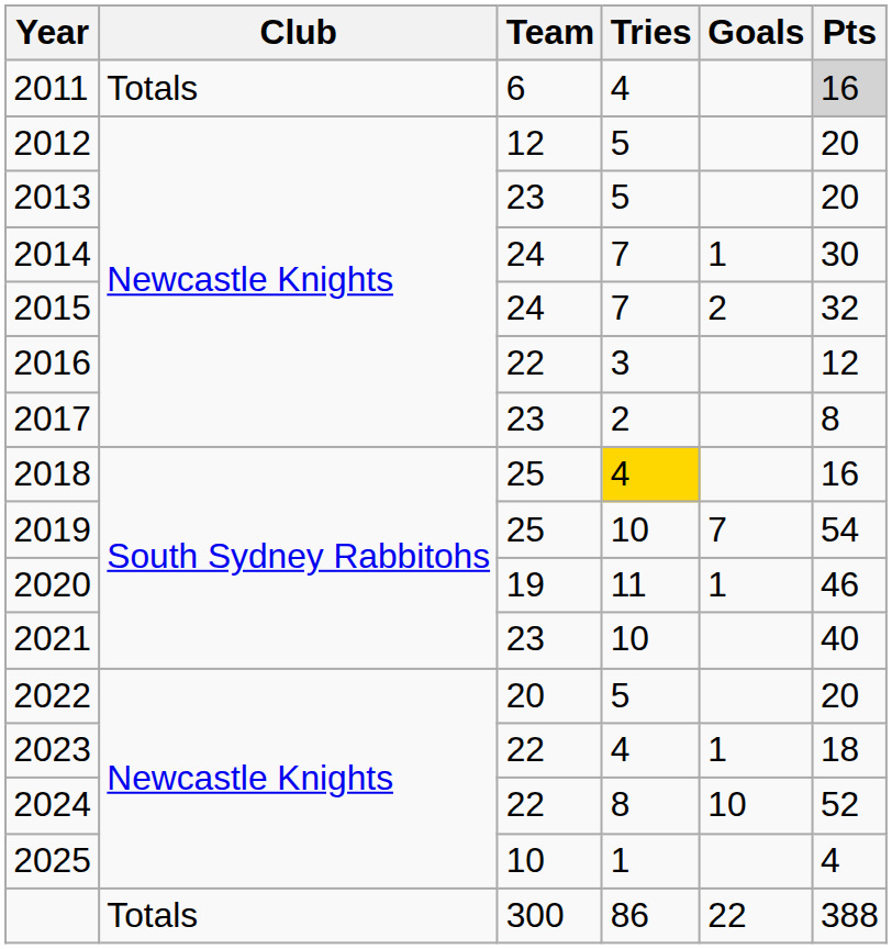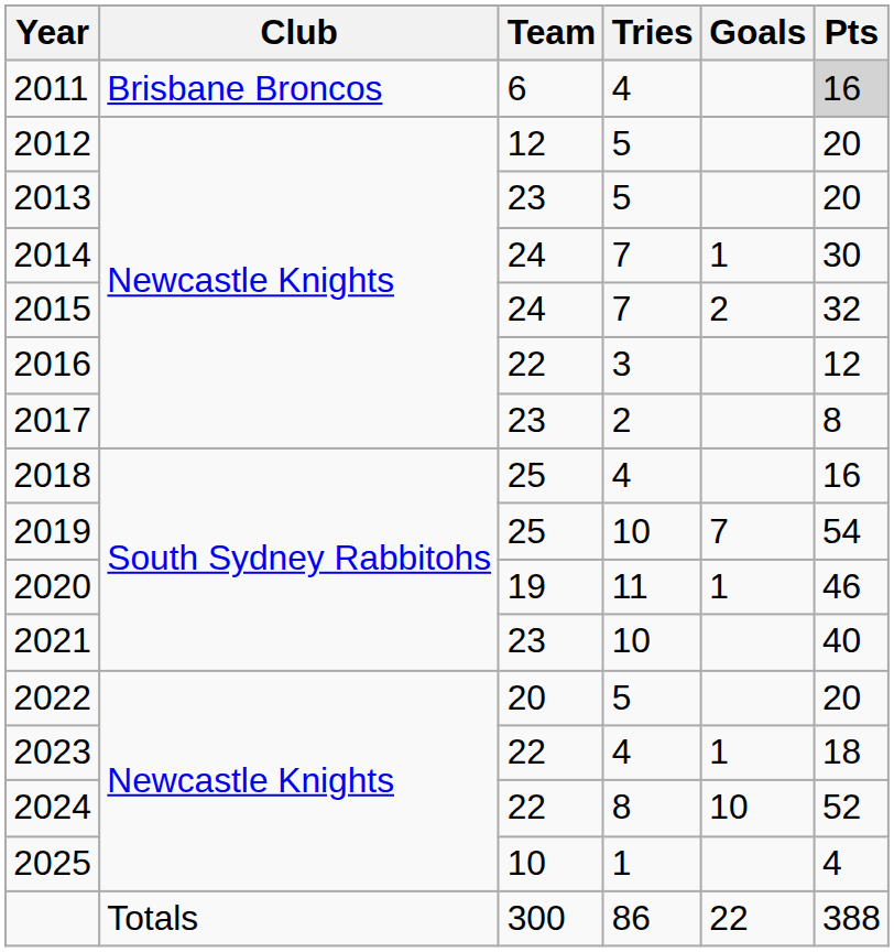 <table class="wikitable">
 <tr>
 <th>Year</th>
 <th>Club</th>
 <th>Team</th>
 <th>Tries</th>
 <th>Goals</th>
 <th>Pts</th>
 </tr>
 <tr>
 <td>2011</td>
-<td>Totals</td>
+<td> <a href='#'>Brisbane Broncos</a></td>
 <td>6</td>
 <td>4</td>
 <td></td>
 <td style="background: lightgrey;">16</td>
 </tr>
 <tr>
 <td>2012</td>
 <td rowspan="6">  <a href='#'>Newcastle Knights</a></td>
 <td>12</td>
 <td>5</td>
 <td></td>
 <td>20</td>
 </tr>
 <tr>
 <td>2013</td>
 <td>23</td>
 <td>5</td>
 <td></td>
 <td>20</td>
 </tr>
 <tr>
 <td>2014</td>
 <td>24</td>
 <td>7</td>
 <td>1</td>
 <td>30</td>
 </tr>
 <tr>
 <td>2015</td>
 <td>24</td>
 <td>7</td>
 <td>2</td>
 <td>32</td>
 </tr>
 <tr>
 <td>2016</td>
 <td>22</td>
 <td>3</td>
 <td></td>
 <td>12</td>
 </tr>
 <tr>
 <td>2017</td>
 <td>23</td>
 <td>2</td>
 <td></td>
 <td>8</td>
 </tr>
 <tr>
 <td>2018</td>
 <td rowspan="4">  <a href='#'>South Sydney Rabbitohs</a></td>
 <td>25</td>
-<td style="background: gold;">4</td>
+<td>4</td>
 <td></td>
 <td>16</td>
 </tr>
 <tr>
 <td>2019</td>
 <td>25</td>
 <td>10</td>
 <td>7</td>
 <td>54</td>
 </tr>
 <tr>
 <td>2020</td>
 <td>19</td>
 <td>11</td>
 <td>1</td>
 <td>46</td>
 </tr>
 <tr>
 <td>2021</td>
 <td>23</td>
 <td>10</td>
 <td></td>
 <td>40</td>
 </tr>
 <tr>
 <td>2022</td>
 <td rowspan="4">  <a href='#'>Newcastle Knights</a></td>
 <td>20</td>
 <td>5</td>
 <td></td>
 <td>20</td>
 </tr>
 <tr>
 <td>2023</td>
 <td>22</td>
 <td>4</td>
 <td>1</td>
 <td>18</td>
 </tr>
 <tr>
 <td>2024</td>
 <td>22</td>
 <td>8</td>
 <td>10</td>
 <td>52</td>
 </tr>
 <tr>
 <td>2025</td>
 <td>10</td>
 <td>1</td>
 <td></td>
 <td>4</td>
 </tr>
 <tr>
 <td></td>
 <td>Totals</td>
 <td>300</td>
 <td>86</td>
 <td>22</td>
 <td>388</td>
 </tr>
 </table>
